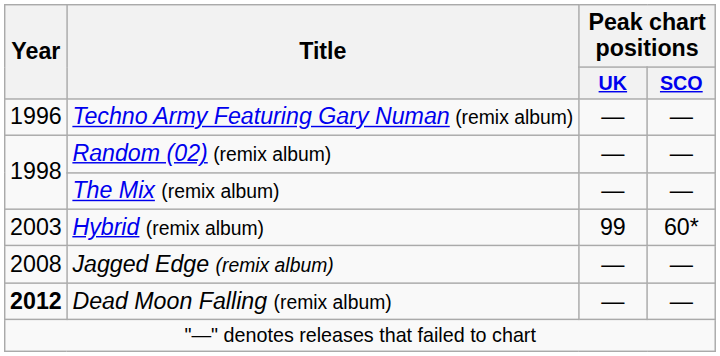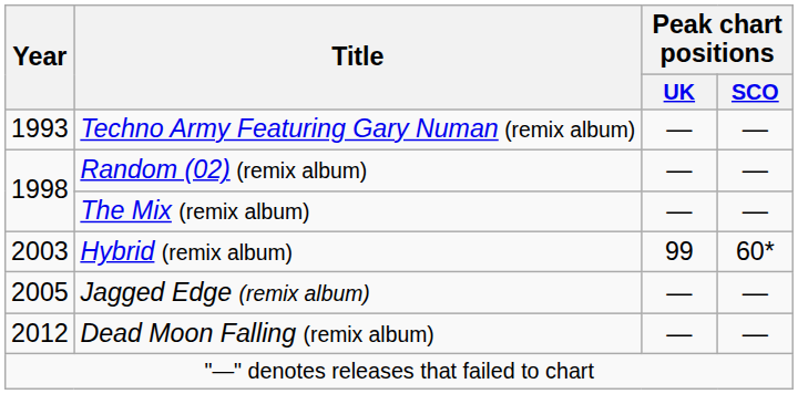 <table class="wikitable" style="text-align:center;">
 <tr>
 <th rowspan="2">Year</th>
 <th rowspan="2">Title</th>
 <th colspan="2">Peak chart positions</th>
 </tr>
 <tr>
 <th style="width:3em;font-size:85%;"><a href='#'>UK</a><br></th>
 <th style="width:3em;font-size:85%;"><a href='#'>SCO</a><br></th>
 </tr>
 <tr>
-<td>1996</td>
+<td>1993</td>
 <td align="left"><em><a href='#'>Techno Army Featuring Gary Numan</a></em><small> (remix album)</small></td>
 <td>—</td>
 <td>—</td>
 </tr>
 <tr>
 <td rowspan="2">1998</td>
 <td align="left"><em><a href='#'>Random (02)</a></em><small> (remix album)</small></td>
 <td>—</td>
 <td>—</td>
 </tr>
 <tr>
 <td align="left"><em><a href='#'>The Mix</a></em> <small>(remix album)</small></td>
 <td>—</td>
 <td>—</td>
 </tr>
 <tr>
 <td>2003</td>
 <td align="left"><a href='#'><em>Hybrid</em></a> <small>(remix album)</small></td>
 <td>99</td>
 <td>60*</td>
 </tr>
 <tr>
-<td>2008</td>
+<td>2005</td>
 <td align="left"><em>Jagged Edge <small>(remix album)</small></em></td>
 <td>—</td>
 <td>—</td>
 </tr>
 <tr>
-<td><strong>2012</strong></td>
+<td>2012</td>
 <td align="left"><em>Dead Moon Falling</em> <small>(remix album)</small></td>
 <td>—</td>
 <td>—</td>
 </tr>
 <tr>
 <td colspan="11" style="font-size:85%">"—" denotes releases that failed to chart</td>
 </tr>
 </table>
